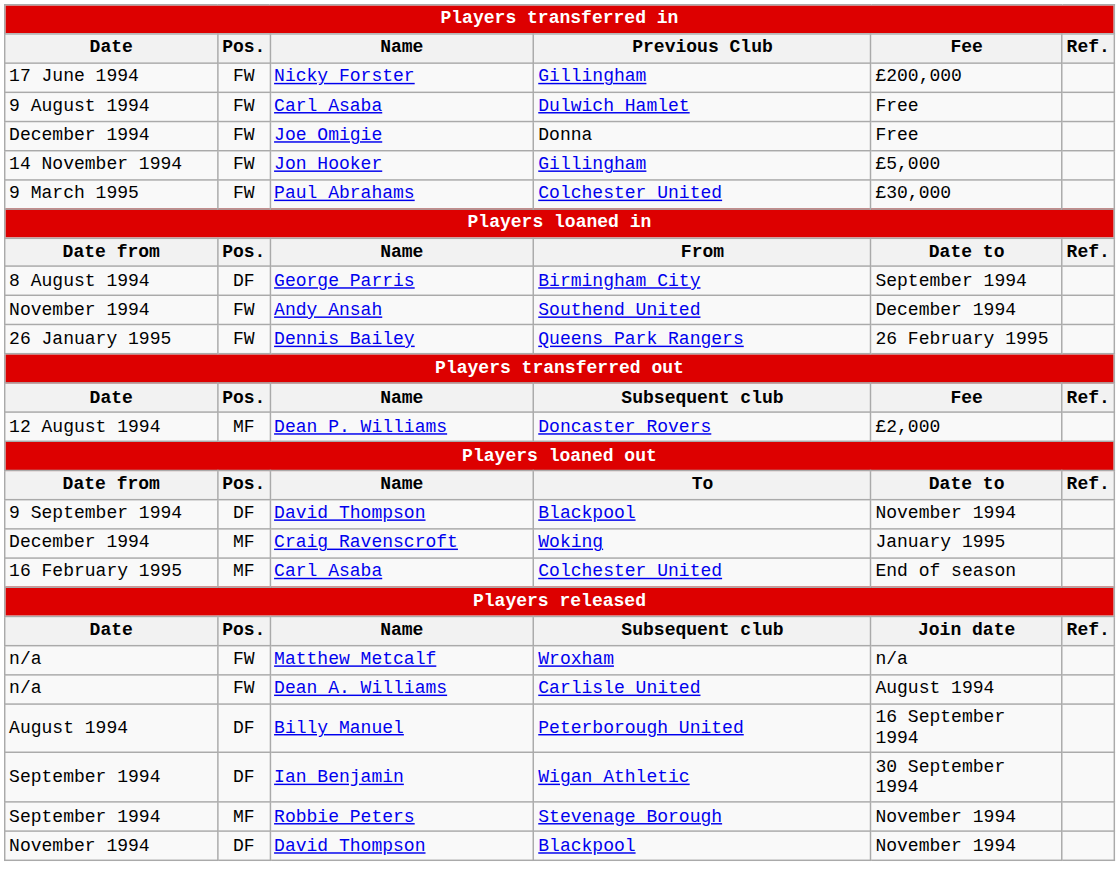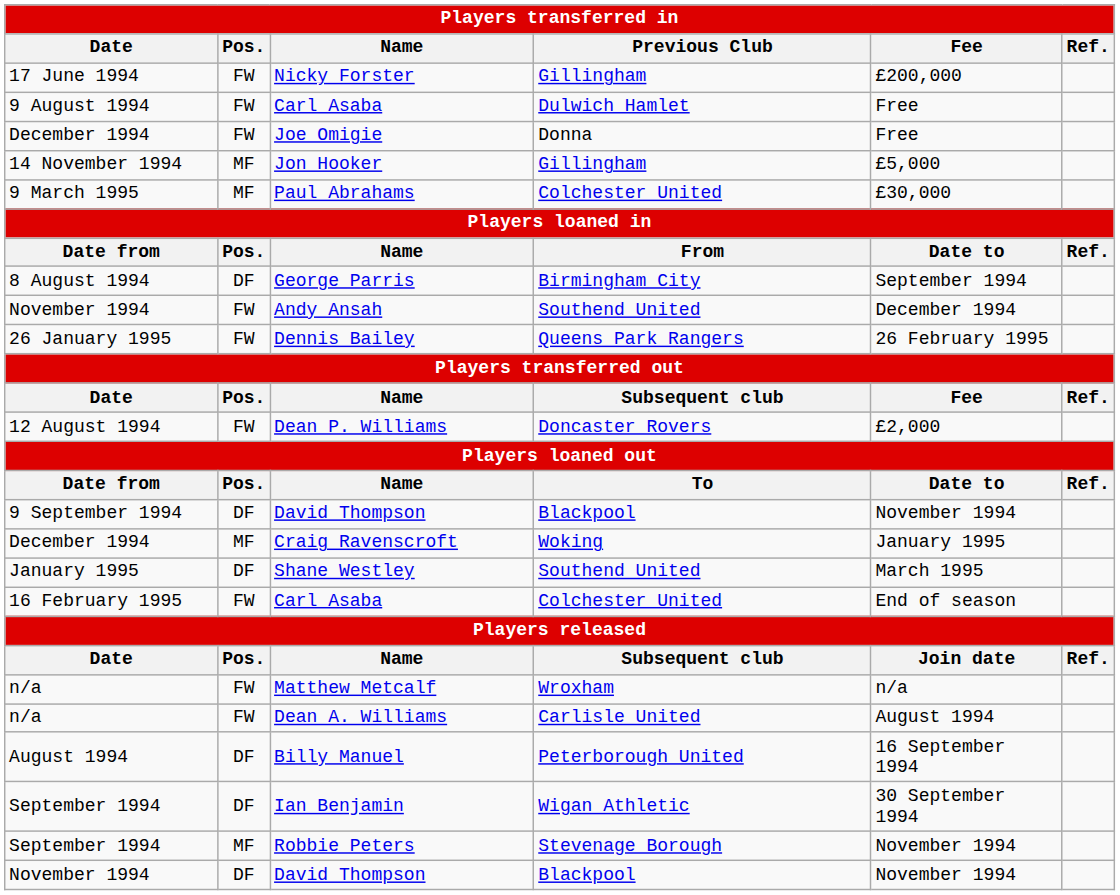 <table class="wikitable" style="font-size:95%;">
 <tr>
 <th colspan="6" style="background:#d00; color:white; text-align:center;">Players transferred in</th>
 </tr>
 <tr>
 <th style="width:140px;">Date</th>
 <th style="width:25px;">Pos.</th>
 <th style="width:175px;">Name</th>
 <th style="width:225px;">Previous Club</th>
 <th style="width:125px;">Fee</th>
 <th style="width:25px;">Ref.</th>
 </tr>
 <tr>
 <td>17 June 1994</td>
 <td style="text-align:center;">FW</td>
 <td> <a href='#'>Nicky Forster</a></td>
 <td> <a href='#'>Gillingham</a></td>
 <td>£200,000</td>
 <td></td>
 </tr>
 <tr>
 <td>9 August 1994</td>
 <td style="text-align:center;">FW</td>
 <td> <a href='#'>Carl Asaba</a></td>
 <td> <a href='#'>Dulwich Hamlet</a></td>
 <td>Free</td>
 <td></td>
 </tr>
 <tr>
 <td>December 1994</td>
 <td style="text-align:center;">FW</td>
 <td> <a href='#'>Joe Omigie</a></td>
 <td> Donna</td>
 <td>Free</td>
 <td></td>
 </tr>
 <tr>
 <td>14 November 1994</td>
-<td style="text-align:center;">FW</td>
+<td style="text-align:center;">MF</td>
 <td> <a href='#'>Jon Hooker</a></td>
 <td> <a href='#'>Gillingham</a></td>
 <td>£5,000</td>
 <td></td>
 </tr>
 <tr>
 <td>9 March 1995</td>
-<td style="text-align:center;">FW</td>
+<td style="text-align:center;">MF</td>
 <td> <a href='#'>Paul Abrahams</a></td>
 <td> <a href='#'>Colchester United</a></td>
 <td>£30,000</td>
 <td></td>
 </tr>
 <tr>
 <th colspan="6" style="background:#d00; color:white; text-align:center;">Players loaned in</th>
 </tr>
 <tr>
 <th>Date from</th>
 <th>Pos.</th>
 <th>Name</th>
 <th>From</th>
 <th>Date to</th>
 <th>Ref.</th>
 </tr>
 <tr>
 <td>8 August 1994</td>
 <td style="text-align:center;">DF</td>
 <td> <a href='#'>George Parris</a></td>
 <td> <a href='#'>Birmingham City</a></td>
 <td>September 1994</td>
 <td></td>
 </tr>
 <tr>
 <td>November 1994</td>
 <td style="text-align:center;">FW</td>
 <td> <a href='#'>Andy Ansah</a></td>
 <td> <a href='#'>Southend United</a></td>
 <td>December 1994</td>
 <td></td>
 </tr>
 <tr>
 <td>26 January 1995</td>
 <td style="text-align:center;">FW</td>
 <td> <a href='#'>Dennis Bailey</a></td>
 <td> <a href='#'>Queens Park Rangers</a></td>
 <td>26 February 1995</td>
 <td></td>
 </tr>
 <tr>
 <th colspan="6" style="background:#d00; color:white; text-align:center;">Players transferred out</th>
 </tr>
 <tr>
 <th>Date</th>
 <th>Pos.</th>
 <th>Name</th>
 <th>Subsequent club</th>
 <th>Fee</th>
 <th>Ref.</th>
 </tr>
 <tr>
 <td>12 August 1994</td>
-<td style="text-align:center;">MF</td>
+<td style="text-align:center;">FW</td>
 <td> <a href='#'>Dean P. Williams</a></td>
 <td> <a href='#'>Doncaster Rovers</a></td>
 <td>£2,000</td>
 <td></td>
 </tr>
 <tr>
 <th colspan="6" style="background:#d00; color:white; text-align:center;">Players loaned out</th>
 </tr>
 <tr>
 <th>Date from</th>
 <th>Pos.</th>
 <th>Name</th>
 <th>To</th>
 <th>Date to</th>
 <th>Ref.</th>
 </tr>
 <tr>
 <td>9 September 1994</td>
 <td style="text-align:center;">DF</td>
 <td> <a href='#'>David Thompson</a></td>
 <td> <a href='#'>Blackpool</a></td>
 <td>November 1994</td>
 <td></td>
 </tr>
 <tr>
 <td>December 1994</td>
 <td style="text-align:center;">MF</td>
 <td> <a href='#'>Craig Ravenscroft</a></td>
 <td> <a href='#'>Woking</a></td>
 <td>January 1995</td>
 <td></td>
 </tr>
 <tr>
+<td>January 1995</td>
+<td style="text-align:center;">DF</td>
+<td> <a href='#'>Shane Westley</a></td>
+<td> <a href='#'>Southend United</a></td>
+<td>March 1995</td>
+<td></td>
+</tr>
+<tr>
 <td>16 February 1995</td>
-<td style="text-align:center;">MF</td>
+<td style="text-align:center;">FW</td>
 <td> <a href='#'>Carl Asaba</a></td>
 <td> <a href='#'>Colchester United</a></td>
 <td>End of season</td>
 <td></td>
 </tr>
 <tr>
 <th colspan="6" style="background:#d00; color:white; text-align:center;">Players released</th>
 </tr>
 <tr>
 <th>Date</th>
 <th>Pos.</th>
 <th>Name</th>
 <th>Subsequent club</th>
 <th>Join date</th>
 <th>Ref.</th>
 </tr>
 <tr>
 <td>n/a</td>
 <td style="text-align:center;">FW</td>
 <td> <a href='#'>Matthew Metcalf</a></td>
 <td> <a href='#'>Wroxham</a></td>
 <td>n/a</td>
 <td></td>
 </tr>
 <tr>
 <td>n/a</td>
 <td style="text-align:center;">FW</td>
 <td> <a href='#'>Dean A. Williams</a></td>
 <td> <a href='#'>Carlisle United</a></td>
 <td>August 1994</td>
 <td></td>
 </tr>
 <tr>
 <td>August 1994</td>
 <td style="text-align:center;">DF</td>
 <td> <a href='#'>Billy Manuel</a></td>
 <td> <a href='#'>Peterborough United</a></td>
 <td>16 September 1994</td>
 <td></td>
 </tr>
 <tr>
 <td>September 1994</td>
 <td style="text-align:center;">DF</td>
 <td> <a href='#'>Ian Benjamin</a></td>
 <td> <a href='#'>Wigan Athletic</a></td>
 <td>30 September 1994</td>
 <td></td>
 </tr>
 <tr>
 <td>September 1994</td>
 <td style="text-align:center;">MF</td>
 <td> <a href='#'>Robbie Peters</a></td>
 <td> <a href='#'>Stevenage Borough</a></td>
 <td>November 1994</td>
 <td></td>
 </tr>
 <tr>
 <td>November 1994</td>
 <td style="text-align:center;">DF</td>
 <td> <a href='#'>David Thompson</a></td>
 <td> <a href='#'>Blackpool</a></td>
 <td>November 1994</td>
 <td></td>
 </tr>
 </table>
